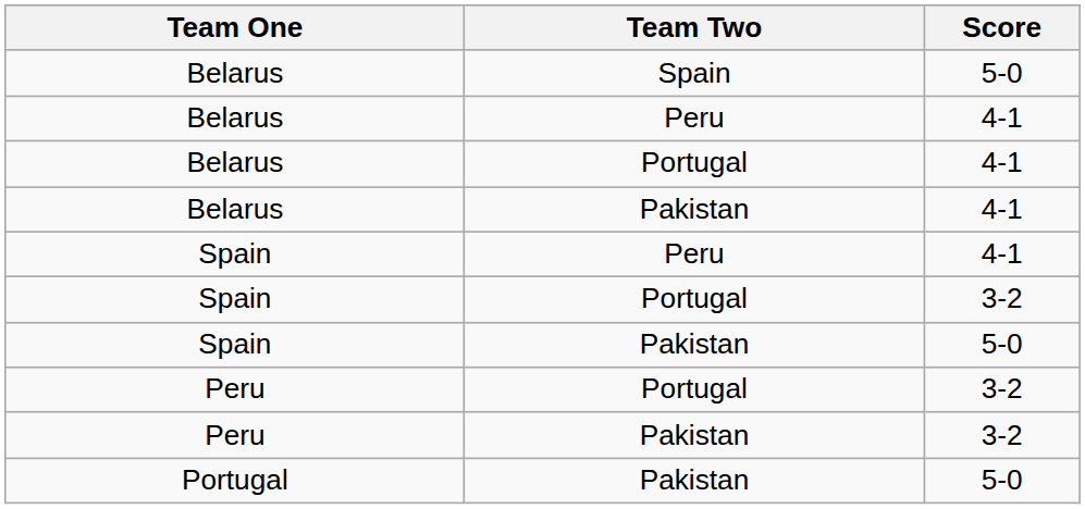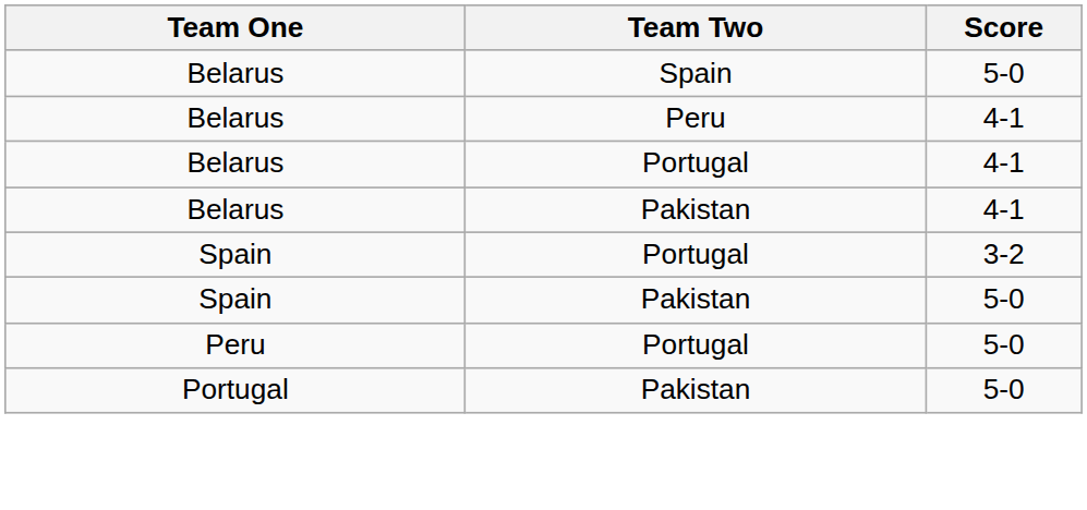 <table class="wikitable" style="text-align: center">
 <tr>
 <th width=250>Team One</th>
 <th width=250>Team Two</th>
 <th width=80>Score</th>
 </tr>
 <tr>
 <td> Belarus</td>
 <td> Spain</td>
 <td>5-0</td>
 </tr>
 <tr>
 <td> Belarus</td>
 <td> Peru</td>
 <td>4-1</td>
 </tr>
 <tr>
 <td> Belarus</td>
 <td> Portugal</td>
 <td>4-1</td>
 </tr>
 <tr>
 <td> Belarus</td>
 <td> Pakistan</td>
 <td>4-1</td>
 </tr>
 <tr>
 <td> Spain</td>
-<td> Peru</td>
-<td>4-1</td>
-</tr>
-<tr>
-<td> Spain</td>
 <td> Portugal</td>
 <td>3-2</td>
 </tr>
 <tr>
 <td> Spain</td>
 <td> Pakistan</td>
 <td>5-0</td>
 </tr>
 <tr>
 <td> Peru</td>
 <td> Portugal</td>
-<td>3-2</td>
-</tr>
-<tr>
-<td> Peru</td>
-<td> Pakistan</td>
-<td>3-2</td>
+<td>5-0</td>
 </tr>
 <tr>
 <td> Portugal</td>
 <td> Pakistan</td>
 <td>5-0</td>
 </tr>
 </table>
